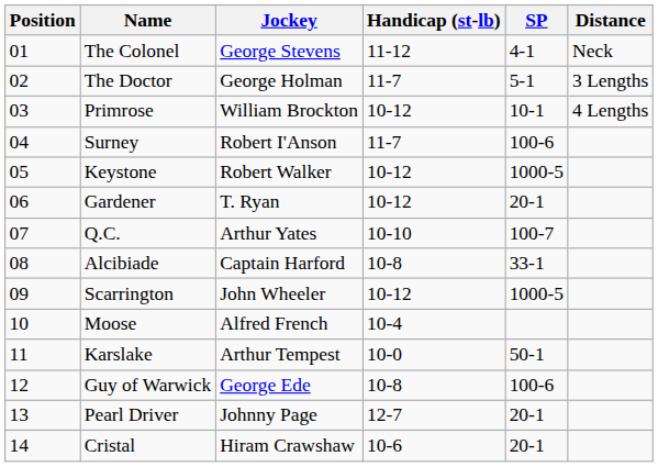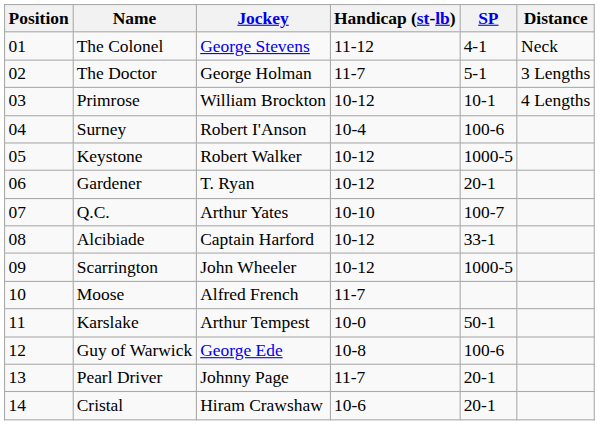 <table class="wikitable sortable">
 <tr>
 <th data-sort-type="number">Position</th>
 <th>Name</th>
 <th><a href='#'>Jockey</a></th>
 <th>Handicap (<a href='#'>st</a>-<a href='#'>lb</a>)</th>
 <th><a href='#'>SP</a></th>
 <th>Distance</th>
 </tr>
 <tr>
 <td>01</td>
 <td>The Colonel</td>
 <td><a href='#'>George Stevens</a></td>
 <td>11-12</td>
 <td>4-1</td>
 <td>Neck</td>
 </tr>
 <tr>
 <td>02</td>
 <td>The Doctor</td>
 <td>George Holman</td>
 <td>11-7</td>
 <td>5-1</td>
 <td>3 Lengths</td>
 </tr>
 <tr>
 <td>03</td>
 <td>Primrose</td>
 <td>William Brockton</td>
 <td>10-12</td>
 <td>10-1</td>
 <td>4 Lengths</td>
 </tr>
 <tr>
 <td>04</td>
 <td>Surney</td>
 <td>Robert I'Anson</td>
-<td>11-7</td>
+<td>10-4</td>
 <td>100-6</td>
 <td></td>
 </tr>
 <tr>
 <td>05</td>
 <td>Keystone</td>
 <td>Robert Walker</td>
 <td>10-12</td>
 <td>1000-5</td>
 <td></td>
 </tr>
 <tr>
 <td>06</td>
 <td>Gardener</td>
 <td>T. Ryan</td>
 <td>10-12</td>
 <td>20-1</td>
 <td></td>
 </tr>
 <tr>
 <td>07</td>
 <td>Q.C.</td>
 <td>Arthur Yates</td>
 <td>10-10</td>
 <td>100-7</td>
 <td></td>
 </tr>
 <tr>
 <td>08</td>
 <td>Alcibiade</td>
 <td>Captain Harford</td>
-<td>10-8</td>
+<td>10-12</td>
 <td>33-1</td>
 <td></td>
 </tr>
 <tr>
 <td>09</td>
 <td>Scarrington</td>
 <td>John Wheeler</td>
 <td>10-12</td>
 <td>1000-5</td>
 <td></td>
 </tr>
 <tr>
 <td>10</td>
 <td>Moose</td>
 <td>Alfred French</td>
-<td>10-4</td>
+<td>11-7</td>
 <td></td>
 <td></td>
 </tr>
 <tr>
 <td>11</td>
 <td>Karslake</td>
 <td>Arthur Tempest</td>
 <td>10-0</td>
 <td>50-1</td>
 <td></td>
 </tr>
 <tr>
 <td>12</td>
 <td>Guy of Warwick</td>
 <td><a href='#'>George Ede</a></td>
 <td>10-8</td>
 <td>100-6</td>
 <td></td>
 </tr>
 <tr>
 <td>13</td>
 <td>Pearl Driver</td>
 <td>Johnny Page</td>
-<td>12-7</td>
+<td>11-7</td>
 <td>20-1</td>
 <td></td>
 </tr>
 <tr>
 <td>14</td>
 <td>Cristal</td>
 <td>Hiram Crawshaw</td>
 <td>10-6</td>
 <td>20-1</td>
 <td></td>
 </tr>
 </table>
